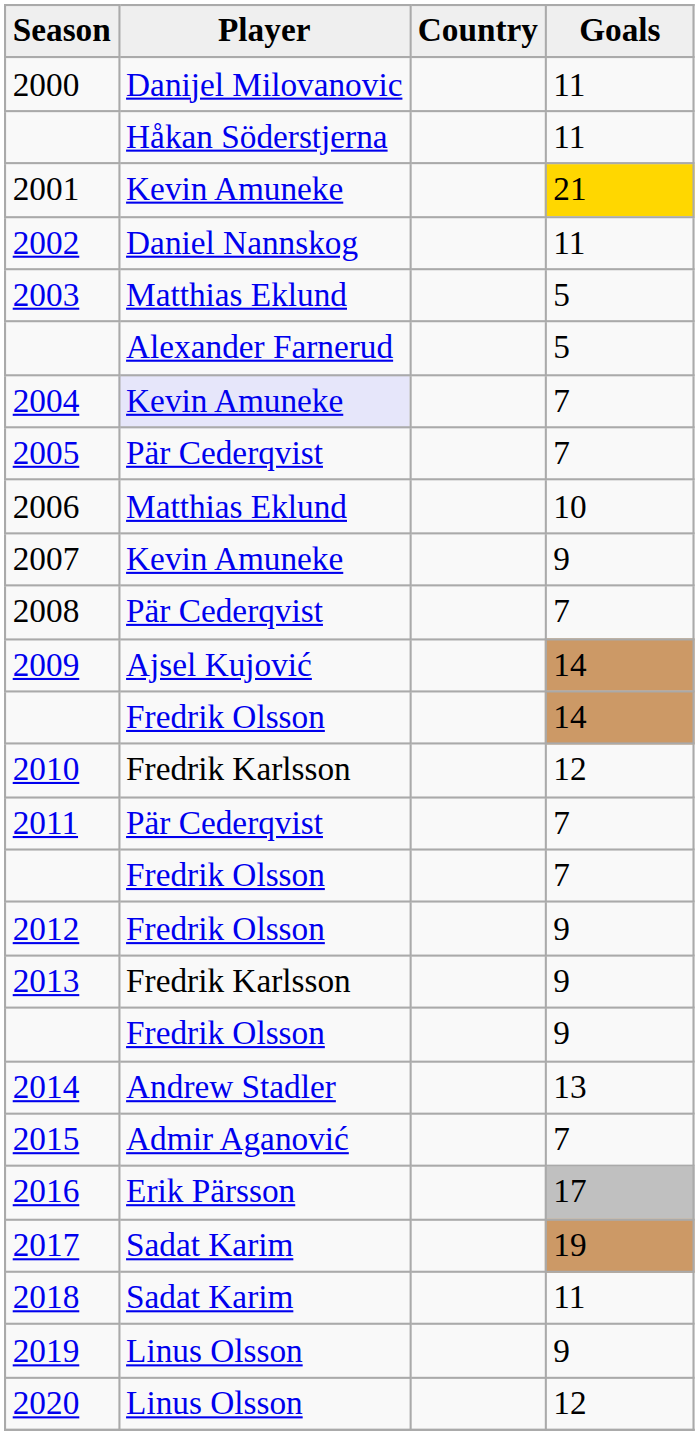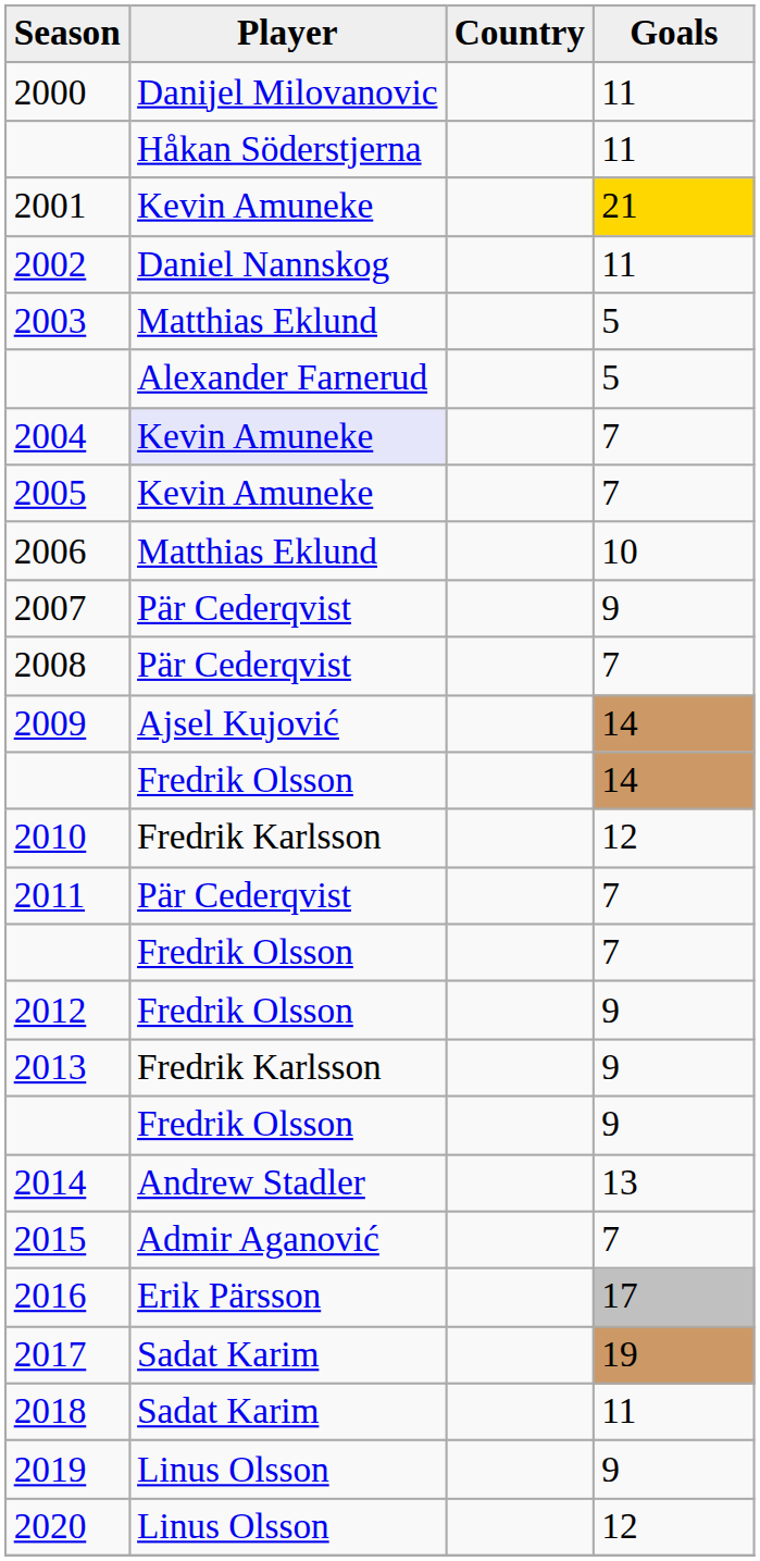 <table class=wikitable>
 <tr>
 <th style="background:#efefef;">Season</th>
 <th style="background:#efefef;">Player</th>
 <th style="background:#efefef;">Country</th>
 <th style="background:#efefef;">Goals</th>
 </tr>
 <tr>
 <td>2000</td>
 <td><a href='#'>Danijel Milovanovic</a></td>
 <td></td>
 <td>11</td>
 </tr>
 <tr>
 <td></td>
 <td><a href='#'>Håkan Söderstjerna</a></td>
 <td></td>
 <td>11</td>
 </tr>
 <tr>
 <td>2001</td>
 <td><a href='#'>Kevin Amuneke</a></td>
 <td></td>
 <td bgcolor=gold>21</td>
 </tr>
 <tr>
 <td><a href='#'>2002</a></td>
 <td><a href='#'>Daniel Nannskog</a></td>
 <td></td>
 <td>11</td>
 </tr>
 <tr>
 <td><a href='#'>2003</a></td>
 <td><a href='#'>Matthias Eklund</a></td>
 <td></td>
 <td>5</td>
 </tr>
 <tr>
 <td></td>
 <td><a href='#'>Alexander Farnerud</a></td>
 <td></td>
 <td>5</td>
 </tr>
 <tr>
 <td><a href='#'>2004</a></td>
 <td style="background: lavender;"><a href='#'>Kevin Amuneke</a></td>
 <td></td>
 <td>7</td>
 </tr>
 <tr>
 <td><a href='#'>2005</a></td>
-<td><a href='#'>Pär Cederqvist</a></td>
+<td><a href='#'>Kevin Amuneke</a></td>
 <td></td>
 <td>7</td>
 </tr>
 <tr>
 <td>2006</td>
 <td><a href='#'>Matthias Eklund</a></td>
 <td></td>
 <td>10</td>
 </tr>
 <tr>
 <td>2007</td>
-<td><a href='#'>Kevin Amuneke</a></td>
+<td><a href='#'>Pär Cederqvist</a></td>
 <td></td>
 <td>9</td>
 </tr>
 <tr>
 <td>2008</td>
 <td><a href='#'>Pär Cederqvist</a></td>
 <td></td>
 <td>7</td>
 </tr>
 <tr>
 <td><a href='#'>2009</a></td>
 <td><a href='#'>Ajsel Kujović</a></td>
 <td></td>
 <td style="background:#cc9966; width:4em;">14</td>
 </tr>
 <tr>
 <td></td>
 <td><a href='#'>Fredrik Olsson</a></td>
 <td></td>
 <td style="background:#cc9966; width:4em;">14</td>
 </tr>
 <tr>
 <td><a href='#'>2010</a></td>
 <td>Fredrik Karlsson</td>
 <td></td>
 <td>12</td>
 </tr>
 <tr>
 <td><a href='#'>2011</a></td>
 <td><a href='#'>Pär Cederqvist</a></td>
 <td></td>
 <td>7</td>
 </tr>
 <tr>
 <td></td>
 <td><a href='#'>Fredrik Olsson</a></td>
 <td></td>
 <td>7</td>
 </tr>
 <tr>
 <td><a href='#'>2012</a></td>
 <td><a href='#'>Fredrik Olsson</a></td>
 <td></td>
 <td>9</td>
 </tr>
 <tr>
 <td><a href='#'>2013</a></td>
 <td>Fredrik Karlsson</td>
 <td></td>
 <td>9</td>
 </tr>
 <tr>
 <td></td>
 <td><a href='#'>Fredrik Olsson</a></td>
 <td></td>
 <td>9</td>
 </tr>
 <tr>
 <td><a href='#'>2014</a></td>
 <td><a href='#'>Andrew Stadler</a></td>
 <td></td>
 <td>13</td>
 </tr>
 <tr>
 <td><a href='#'>2015</a></td>
 <td><a href='#'>Admir Aganović</a></td>
 <td></td>
 <td>7</td>
 </tr>
 <tr>
 <td><a href='#'>2016</a></td>
 <td><a href='#'>Erik Pärsson</a></td>
 <td></td>
 <td style="background:silver; width:4em;">17</td>
 </tr>
 <tr>
 <td><a href='#'>2017</a></td>
 <td><a href='#'>Sadat Karim</a></td>
 <td></td>
 <td style="background:#cc9966; width:4em;">19</td>
 </tr>
 <tr>
 <td><a href='#'>2018</a></td>
 <td><a href='#'>Sadat Karim</a></td>
 <td></td>
 <td>11</td>
 </tr>
 <tr>
 <td><a href='#'>2019</a></td>
 <td><a href='#'>Linus Olsson</a></td>
 <td></td>
 <td>9</td>
 </tr>
 <tr>
 <td><a href='#'>2020</a></td>
 <td><a href='#'>Linus Olsson</a></td>
 <td></td>
 <td>12</td>
 </tr>
 <tr>
 </tr>
 </table>
